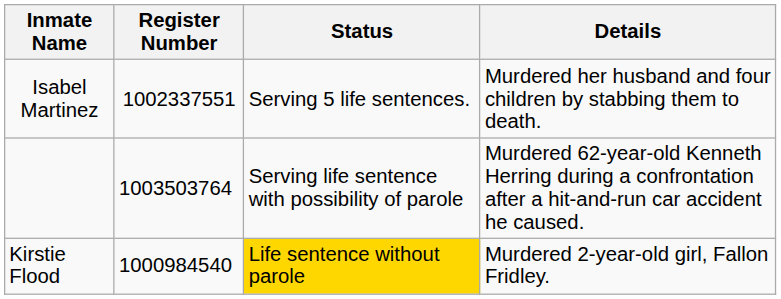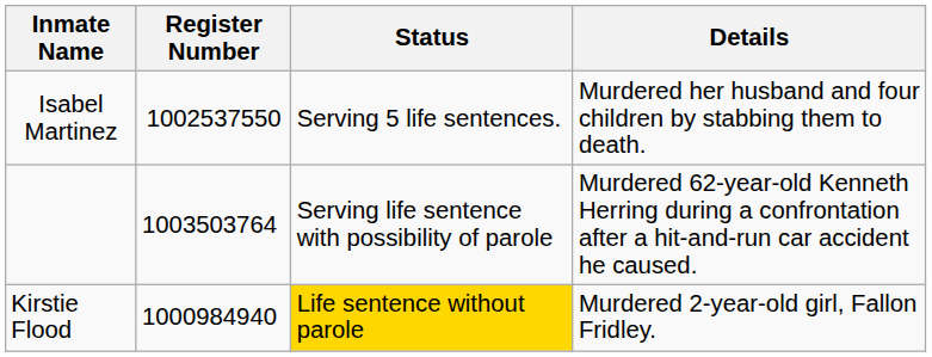 <table class="wikitable sortable">
 <tr>
 <th width=13%>Inmate Name</th>
 <th width=10%>Register Number</th>
 <th width=28%>Status</th>
 <th width=35%>Details</th>
 </tr>
 <tr>
 <td style="text-align:center;">Isabel Martinez</td>
-<td style="text-align:center;">1002337551</td>
+<td style="text-align:center;">1002537550</td>
 <td>Serving 5 life sentences.</td>
 <td>Murdered her husband and four children by stabbing them to death.</td>
 </tr>
 <tr>
 <td></td>
 <td>1003503764</td>
 <td>Serving life sentence with possibility of parole</td>
 <td>Murdered 62-year-old Kenneth Herring during a confrontation after a hit-and-run car accident he caused.</td>
 </tr>
 <tr>
 <td>Kirstie Flood</td>
-<td>1000984540</td>
+<td>1000984940</td>
 <td style="background: gold;">Life sentence without parole</td>
 <td>Murdered 2-year-old girl, Fallon Fridley.</td>
 </tr>
 </table>
